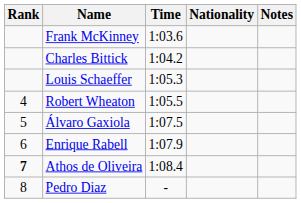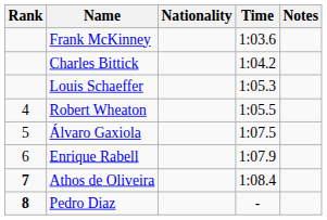 <table class="wikitable sortable" style="text-align:center">
 <tr>
 <th>Rank</th>
 <th>Name</th>
+<th>Nationality</th>
 <th>Time</th>
-<th>Nationality</th>
 <th>Notes</th>
 </tr>
 <tr>
 <td></td>
 <td align=left><a href='#'>Frank McKinney</a></td>
+<td align=left></td>
 <td>1:03.6</td>
-<td align=left></td>
 <td></td>
 </tr>
 <tr>
 <td></td>
 <td align=left><a href='#'>Charles Bittick</a></td>
+<td align=left></td>
 <td>1:04.2</td>
-<td align=left></td>
 <td></td>
 </tr>
 <tr>
 <td></td>
 <td align=left><a href='#'>Louis Schaeffer</a></td>
+<td align=left></td>
 <td>1:05.3</td>
-<td align=left></td>
 <td></td>
 </tr>
 <tr>
 <td>4</td>
 <td align=left><a href='#'>Robert Wheaton</a></td>
+<td align=left></td>
 <td>1:05.5</td>
-<td align=left></td>
 <td></td>
 </tr>
 <tr>
 <td>5</td>
 <td align=left><a href='#'>Álvaro Gaxiola</a></td>
+<td align=left></td>
 <td>1:07.5</td>
-<td align=left></td>
 <td></td>
 </tr>
 <tr>
 <td>6</td>
 <td align=left><a href='#'>Enrique Rabell</a></td>
+<td align=left></td>
 <td>1:07.9</td>
-<td align=left></td>
 <td></td>
 </tr>
 <tr>
 <td><strong>7</strong></td>
 <td align=left><a href='#'>Athos de Oliveira</a></td>
+<td align=left></td>
 <td>1:08.4</td>
-<td align=left></td>
 <td></td>
 </tr>
 <tr>
-<td>8</td>
+<td><strong>8</strong></td>
 <td align=left><a href='#'>Pedro Diaz</a></td>
+<td align=left></td>
 <td>-</td>
-<td align=left></td>
 <td></td>
 </tr>
 </table>
